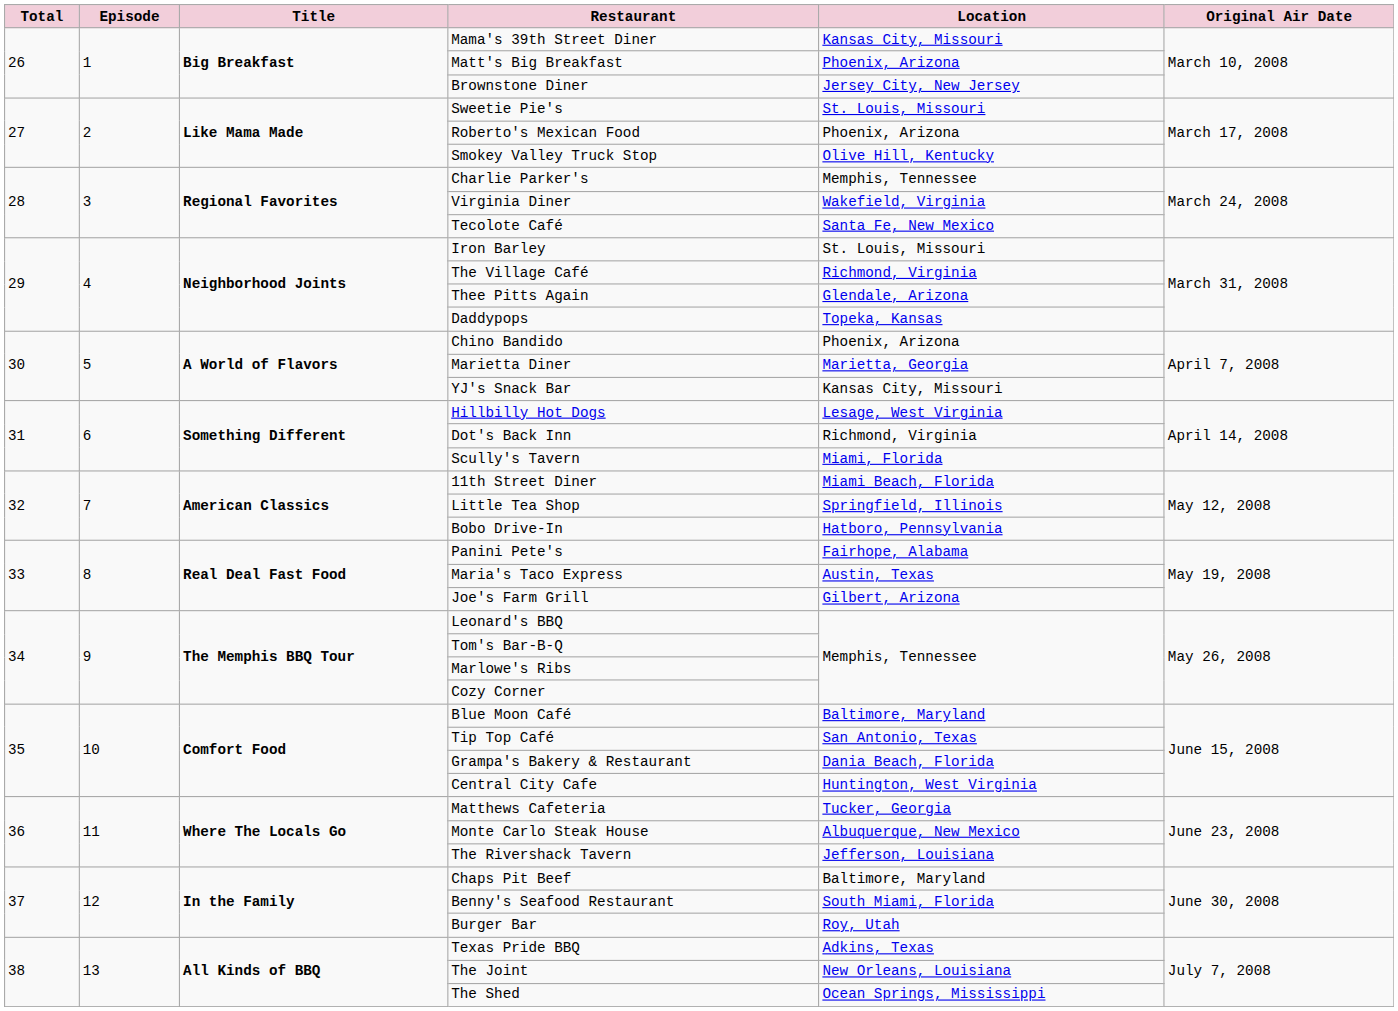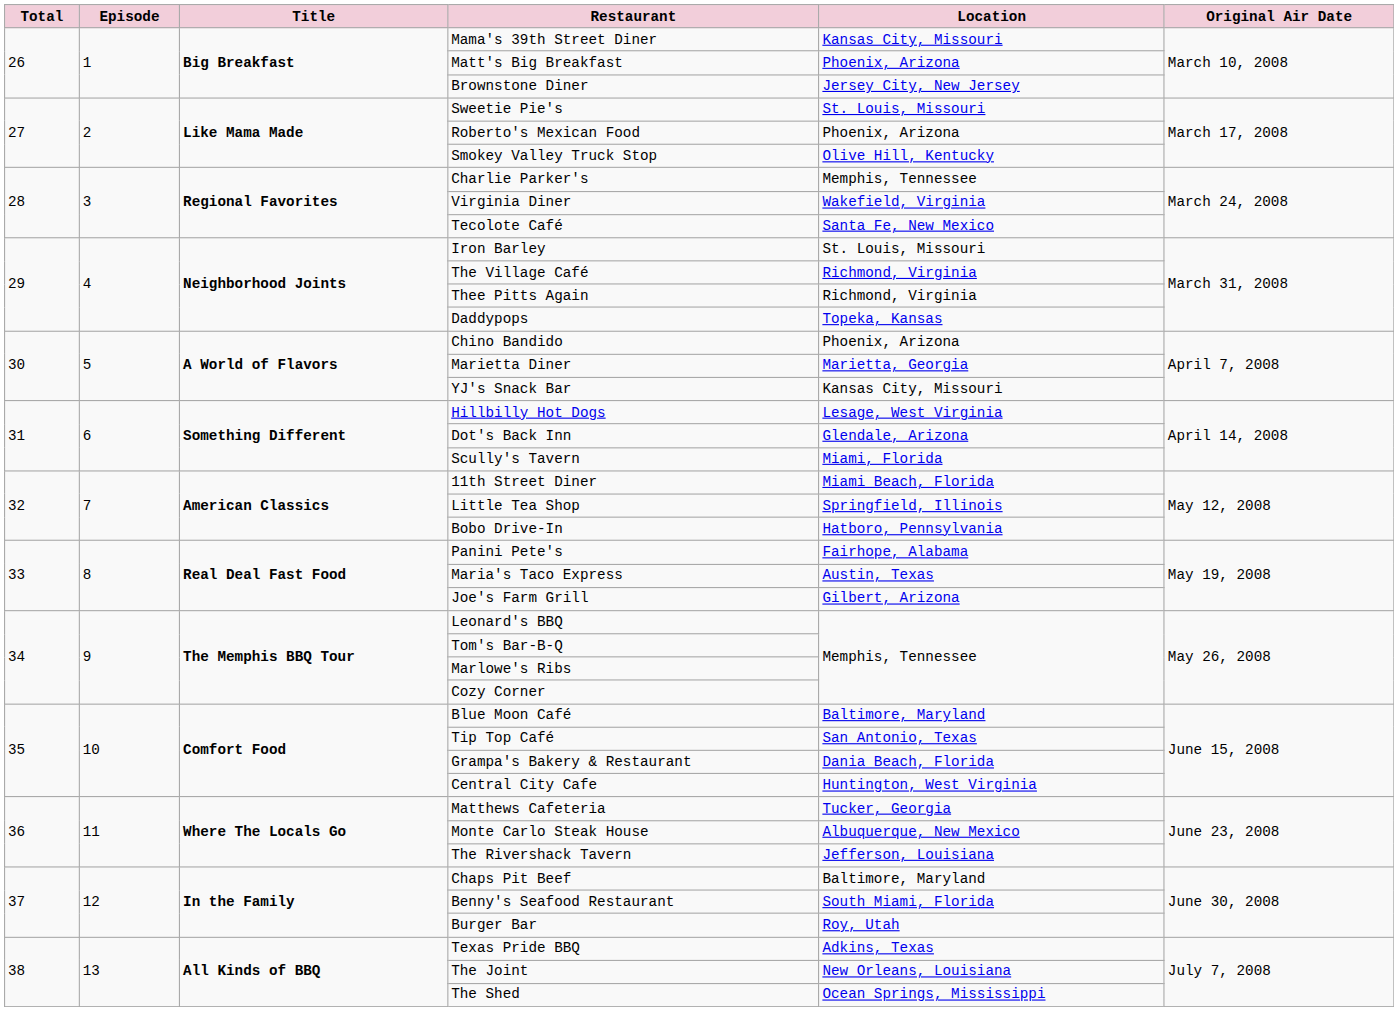 <table class="wikitable" style="width: 100%;">
 <tr>
 <th # style="background:#F2CEDA;">Total</th>
 <th # style="background:#F2CEDA;">Episode</th>
 <th # style="background:#F2CEDA;">Title</th>
 <th # style="background:#F2CEDA;">Restaurant</th>
 <th # style="background:#F2CEDA;">Location</th>
 <th # style="background:#F2CEDA;">Original Air Date</th>
 </tr>
 <tr>
 <td rowspan="3">26</td>
 <td rowspan="3">1</td>
 <td rowspan="3"><strong>Big Breakfast</strong></td>
 <td>Mama's 39th Street Diner</td>
 <td><a href='#'>Kansas City, Missouri</a></td>
 <td rowspan="3">March 10, 2008</td>
 </tr>
 <tr>
 <td>Matt's Big Breakfast</td>
 <td><a href='#'>Phoenix, Arizona</a></td>
 </tr>
 <tr>
 <td>Brownstone Diner</td>
 <td><a href='#'>Jersey City, New Jersey</a></td>
 </tr>
 <tr>
 <td rowspan="3">27</td>
 <td rowspan="3">2</td>
 <td rowspan="3"><strong>Like Mama Made</strong></td>
 <td>Sweetie Pie's</td>
 <td><a href='#'>St. Louis, Missouri</a></td>
 <td rowspan="3">March 17, 2008</td>
 </tr>
 <tr>
 <td>Roberto's Mexican Food</td>
 <td>Phoenix, Arizona</td>
 </tr>
 <tr>
 <td>Smokey Valley Truck Stop</td>
 <td><a href='#'>Olive Hill, Kentucky</a></td>
 </tr>
 <tr>
 <td rowspan="3">28</td>
 <td rowspan="3">3</td>
 <td rowspan="3"><strong>Regional Favorites</strong></td>
 <td>Charlie Parker's</td>
 <td>Memphis, Tennessee</td>
 <td rowspan="3">March 24, 2008</td>
 </tr>
 <tr>
 <td>Virginia Diner</td>
 <td><a href='#'>Wakefield, Virginia</a></td>
 </tr>
 <tr>
 <td>Tecolote Café</td>
 <td><a href='#'>Santa Fe, New Mexico</a></td>
 </tr>
 <tr>
 <td rowspan="4">29</td>
 <td rowspan="4">4</td>
 <td rowspan="4"><strong>Neighborhood Joints</strong></td>
 <td>Iron Barley</td>
 <td>St. Louis, Missouri</td>
 <td rowspan="4">March 31, 2008</td>
 </tr>
 <tr>
 <td>The Village Café</td>
 <td><a href='#'>Richmond, Virginia</a></td>
 </tr>
 <tr>
 <td>Thee Pitts Again</td>
-<td><a href='#'>Glendale, Arizona</a></td>
+<td>Richmond, Virginia</td>
 </tr>
 <tr>
 <td>Daddypops</td>
 <td><a href='#'>Topeka, Kansas</a></td>
 </tr>
 <tr>
 <td rowspan="3">30</td>
 <td rowspan="3">5</td>
 <td rowspan="3"><strong>A World of Flavors</strong></td>
 <td>Chino Bandido</td>
 <td>Phoenix, Arizona</td>
 <td rowspan="3">April 7, 2008</td>
 </tr>
 <tr>
 <td>Marietta Diner</td>
 <td><a href='#'>Marietta, Georgia</a></td>
 </tr>
 <tr>
 <td>YJ's Snack Bar</td>
 <td>Kansas City, Missouri</td>
 </tr>
 <tr>
 <td rowspan="3">31</td>
 <td rowspan="3">6</td>
 <td rowspan="3"><strong>Something Different</strong></td>
 <td><a href='#'>Hillbilly Hot Dogs</a></td>
 <td><a href='#'>Lesage, West Virginia</a></td>
 <td rowspan="3">April 14, 2008</td>
 </tr>
 <tr>
 <td>Dot's Back Inn</td>
-<td>Richmond, Virginia</td>
+<td><a href='#'>Glendale, Arizona</a></td>
 </tr>
 <tr>
 <td>Scully's Tavern</td>
 <td><a href='#'>Miami, Florida</a></td>
 </tr>
 <tr>
 <td rowspan="3">32</td>
 <td rowspan="3">7</td>
 <td rowspan="3"><strong>American Classics</strong></td>
 <td>11th Street Diner</td>
 <td><a href='#'>Miami Beach, Florida</a></td>
 <td rowspan="3">May 12, 2008</td>
 </tr>
 <tr>
 <td>Little Tea Shop</td>
 <td><a href='#'>Springfield, Illinois</a></td>
 </tr>
 <tr>
 <td>Bobo Drive-In</td>
 <td><a href='#'>Hatboro, Pennsylvania</a></td>
 </tr>
 <tr>
 <td rowspan="3">33</td>
 <td rowspan="3">8</td>
 <td rowspan="3"><strong>Real Deal Fast Food</strong></td>
 <td>Panini Pete's</td>
 <td><a href='#'>Fairhope, Alabama</a></td>
 <td rowspan="3">May 19, 2008</td>
 </tr>
 <tr>
 <td>Maria's Taco Express</td>
 <td><a href='#'>Austin, Texas</a></td>
 </tr>
 <tr>
 <td>Joe's Farm Grill</td>
 <td><a href='#'>Gilbert, Arizona</a></td>
 </tr>
 <tr>
 <td rowspan="4">34</td>
 <td rowspan="4">9</td>
 <td rowspan="4"><strong>The Memphis BBQ Tour</strong></td>
 <td>Leonard's BBQ</td>
 <td rowspan="4">Memphis, Tennessee</td>
 <td rowspan="4">May 26, 2008</td>
 </tr>
 <tr>
 <td>Tom's Bar-B-Q</td>
 </tr>
 <tr>
 <td>Marlowe's Ribs</td>
 </tr>
 <tr>
 <td>Cozy Corner</td>
 </tr>
 <tr>
 <td rowspan="4">35</td>
 <td rowspan="4">10</td>
 <td rowspan="4"><strong>Comfort Food</strong></td>
 <td>Blue Moon Café</td>
 <td><a href='#'>Baltimore, Maryland</a></td>
 <td rowspan="4">June 15, 2008</td>
 </tr>
 <tr>
 <td>Tip Top Café</td>
 <td><a href='#'>San Antonio, Texas</a></td>
 </tr>
 <tr>
 <td>Grampa's Bakery & Restaurant</td>
 <td><a href='#'>Dania Beach, Florida</a></td>
 </tr>
 <tr>
 <td>Central City Cafe</td>
 <td><a href='#'>Huntington, West Virginia</a></td>
 </tr>
 <tr>
 <td rowspan="3">36</td>
 <td rowspan="3">11</td>
 <td rowspan="3"><strong>Where The Locals Go</strong></td>
 <td>Matthews Cafeteria</td>
 <td><a href='#'>Tucker, Georgia</a></td>
 <td rowspan="3">June 23, 2008</td>
 </tr>
 <tr>
 <td>Monte Carlo Steak House</td>
 <td><a href='#'>Albuquerque, New Mexico</a></td>
 </tr>
 <tr>
 <td>The Rivershack Tavern</td>
 <td><a href='#'>Jefferson, Louisiana</a></td>
 </tr>
 <tr>
 <td rowspan="3">37</td>
 <td rowspan="3">12</td>
 <td rowspan="3"><strong>In the Family</strong></td>
 <td>Chaps Pit Beef</td>
 <td>Baltimore, Maryland</td>
 <td rowspan="3">June 30, 2008</td>
 </tr>
 <tr>
 <td>Benny's Seafood Restaurant</td>
 <td><a href='#'>South Miami, Florida</a></td>
 </tr>
 <tr>
 <td>Burger Bar</td>
 <td><a href='#'>Roy, Utah</a></td>
 </tr>
 <tr>
 <td rowspan="3">38</td>
 <td rowspan="3">13</td>
 <td rowspan="3"><strong>All Kinds of BBQ</strong></td>
 <td>Texas Pride BBQ</td>
 <td><a href='#'>Adkins, Texas</a></td>
 <td rowspan="3">July 7, 2008</td>
 </tr>
 <tr>
 <td>The Joint</td>
 <td><a href='#'>New Orleans, Louisiana</a></td>
 </tr>
 <tr>
 <td>The Shed</td>
 <td><a href='#'>Ocean Springs, Mississippi</a></td>
 </tr>
 </table>
